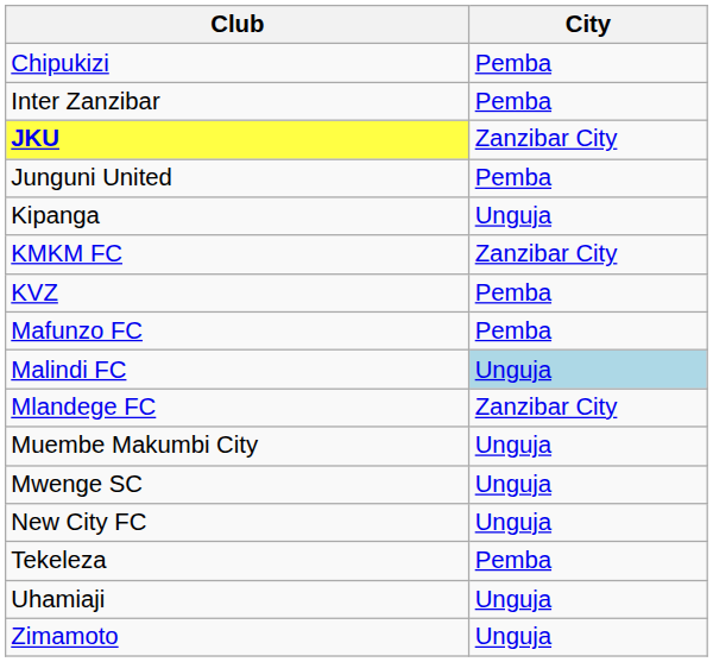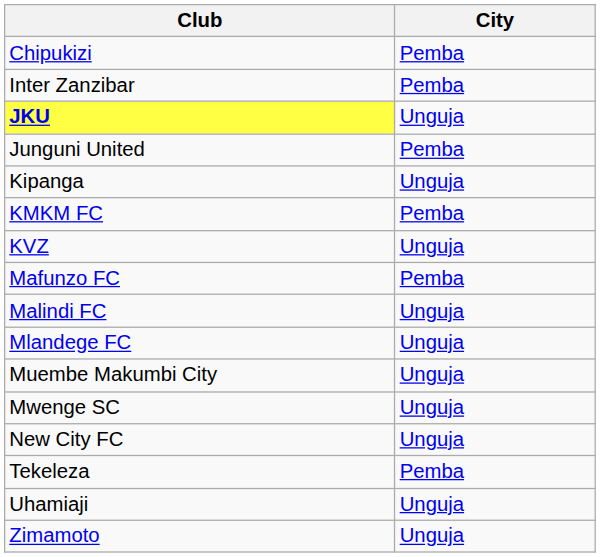 <table class="wikitable sortable">
 <tr>
 <th width="300px">Club</th>
 <th width="150px">City</th>
 </tr>
 <tr>
 <td><a href='#'>Chipukizi</a></td>
 <td><a href='#'>Pemba</a></td>
 </tr>
 <tr>
 <td>Inter Zanzibar</td>
 <td><a href='#'>Pemba</a></td>
 </tr>
 <tr>
 <td bgcolor=#ffff44><strong><a href='#'>JKU</a></strong></td>
-<td><a href='#'>Zanzibar City</a></td>
+<td><a href='#'>Unguja</a></td>
 </tr>
 <tr>
 <td>Junguni United</td>
 <td><a href='#'>Pemba</a></td>
 </tr>
 <tr>
 <td>Kipanga</td>
 <td><a href='#'>Unguja</a></td>
 </tr>
 <tr>
 <td><a href='#'>KMKM FC</a></td>
-<td><a href='#'>Zanzibar City</a></td>
+<td><a href='#'>Pemba</a></td>
 </tr>
 <tr>
 <td><a href='#'>KVZ</a></td>
-<td><a href='#'>Pemba</a></td>
+<td><a href='#'>Unguja</a></td>
 </tr>
 <tr>
 <td><a href='#'>Mafunzo FC</a></td>
 <td><a href='#'>Pemba</a></td>
 </tr>
 <tr>
 <td><a href='#'>Malindi FC</a></td>
-<td style="background: lightblue;"><a href='#'>Unguja</a></td>
+<td><a href='#'>Unguja</a></td>
 </tr>
 <tr>
 <td><a href='#'>Mlandege FC</a></td>
-<td><a href='#'>Zanzibar City</a></td>
+<td><a href='#'>Unguja</a></td>
 </tr>
 <tr>
 <td>Muembe Makumbi City</td>
 <td><a href='#'>Unguja</a></td>
 </tr>
 <tr>
 <td>Mwenge SC</td>
 <td><a href='#'>Unguja</a></td>
 </tr>
 <tr>
 <td>New City FC</td>
 <td><a href='#'>Unguja</a></td>
 </tr>
 <tr>
 <td>Tekeleza</td>
 <td><a href='#'>Pemba</a></td>
 </tr>
 <tr>
 <td>Uhamiaji</td>
 <td><a href='#'>Unguja</a></td>
 </tr>
 <tr>
 <td><a href='#'>Zimamoto</a></td>
 <td><a href='#'>Unguja</a></td>
 </tr>
 </table>
